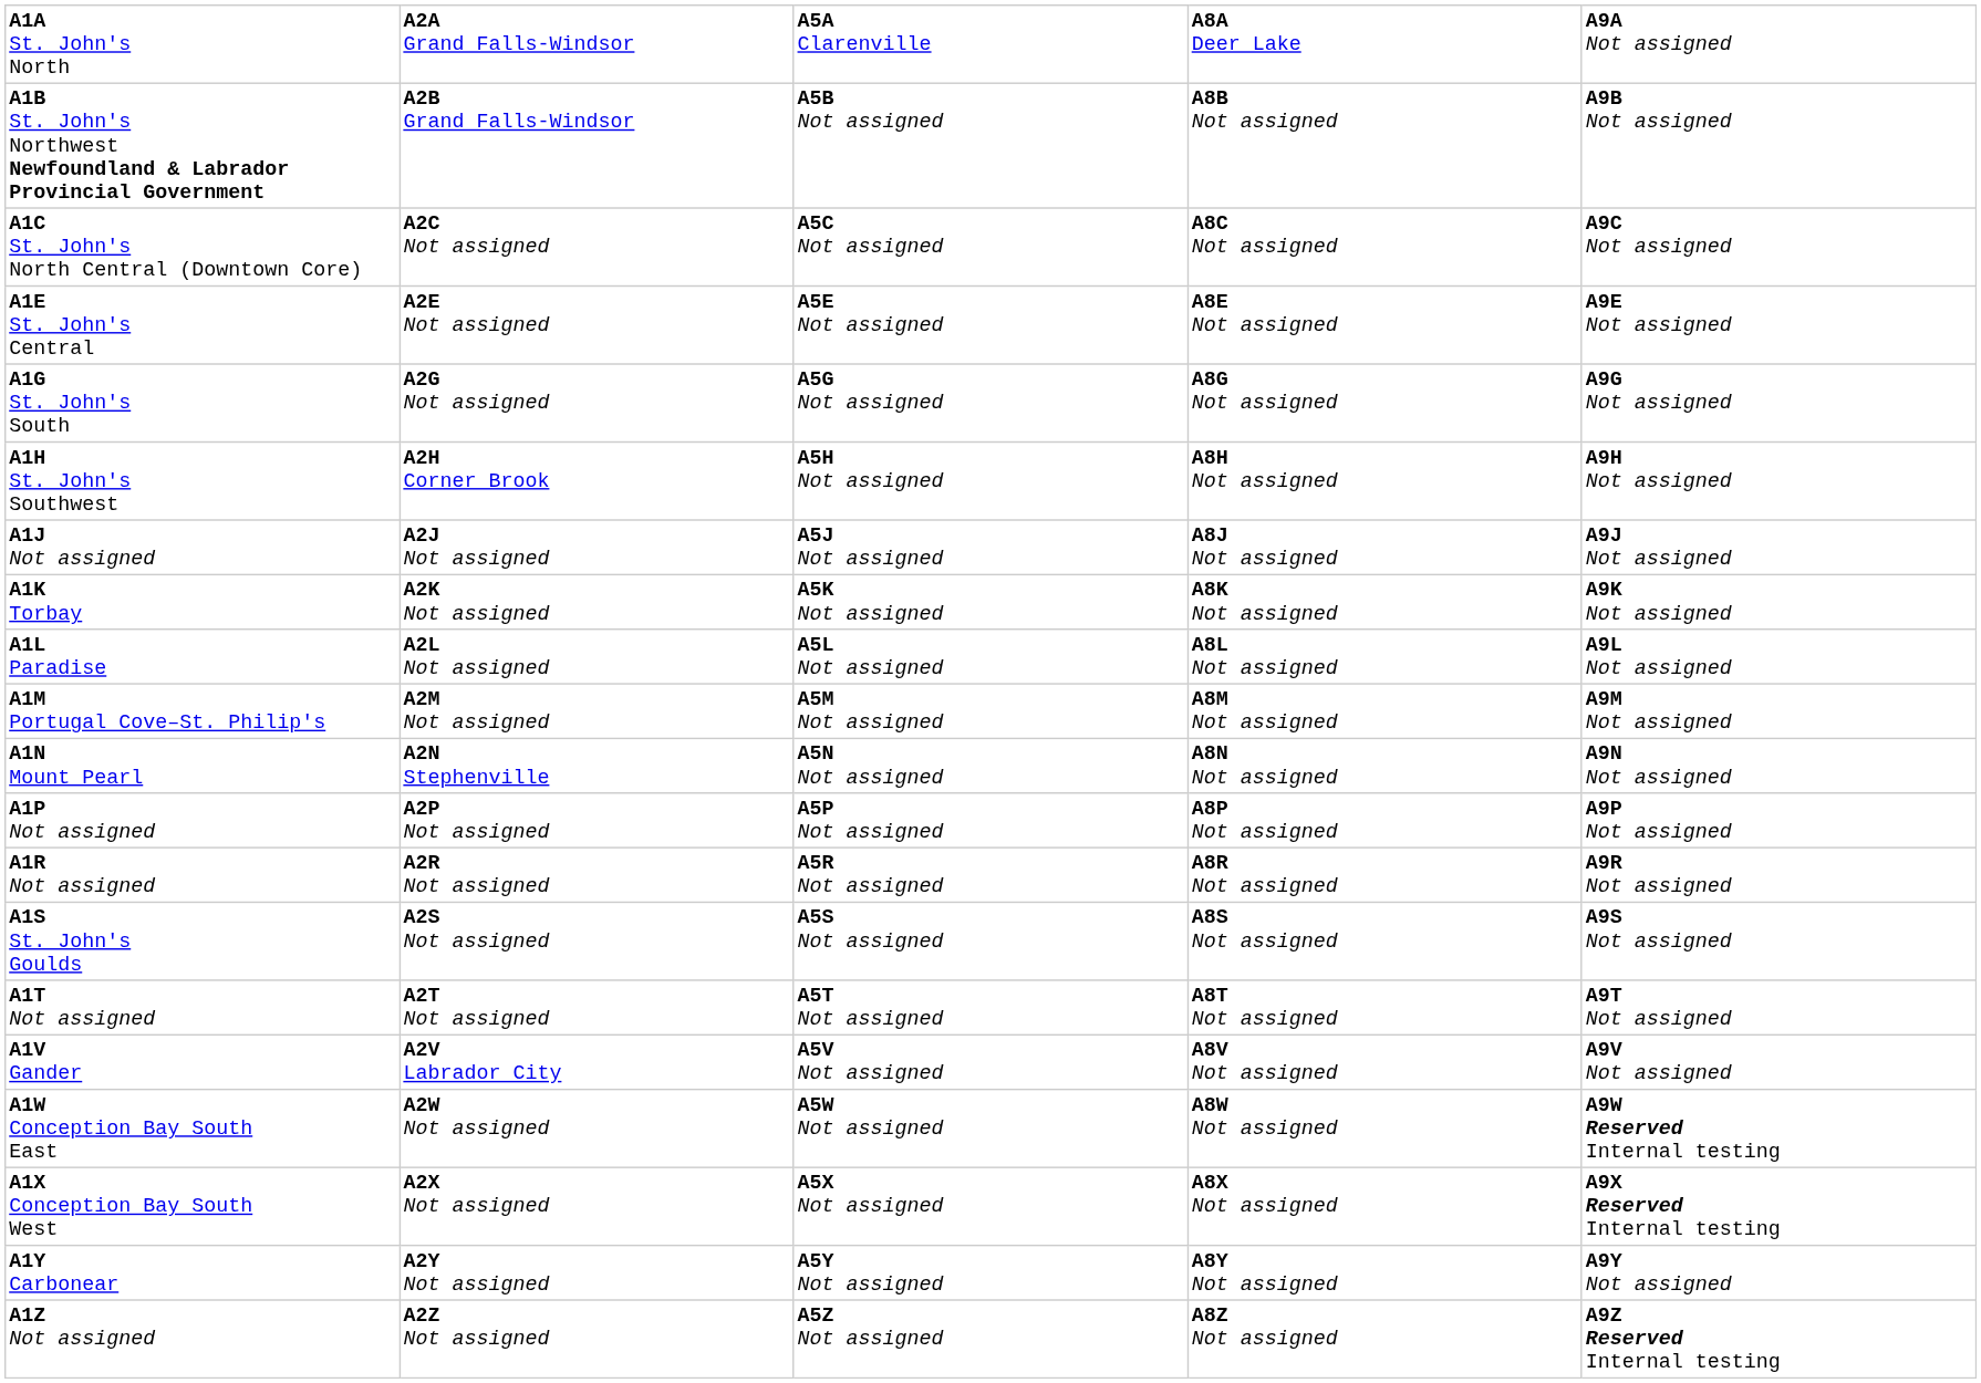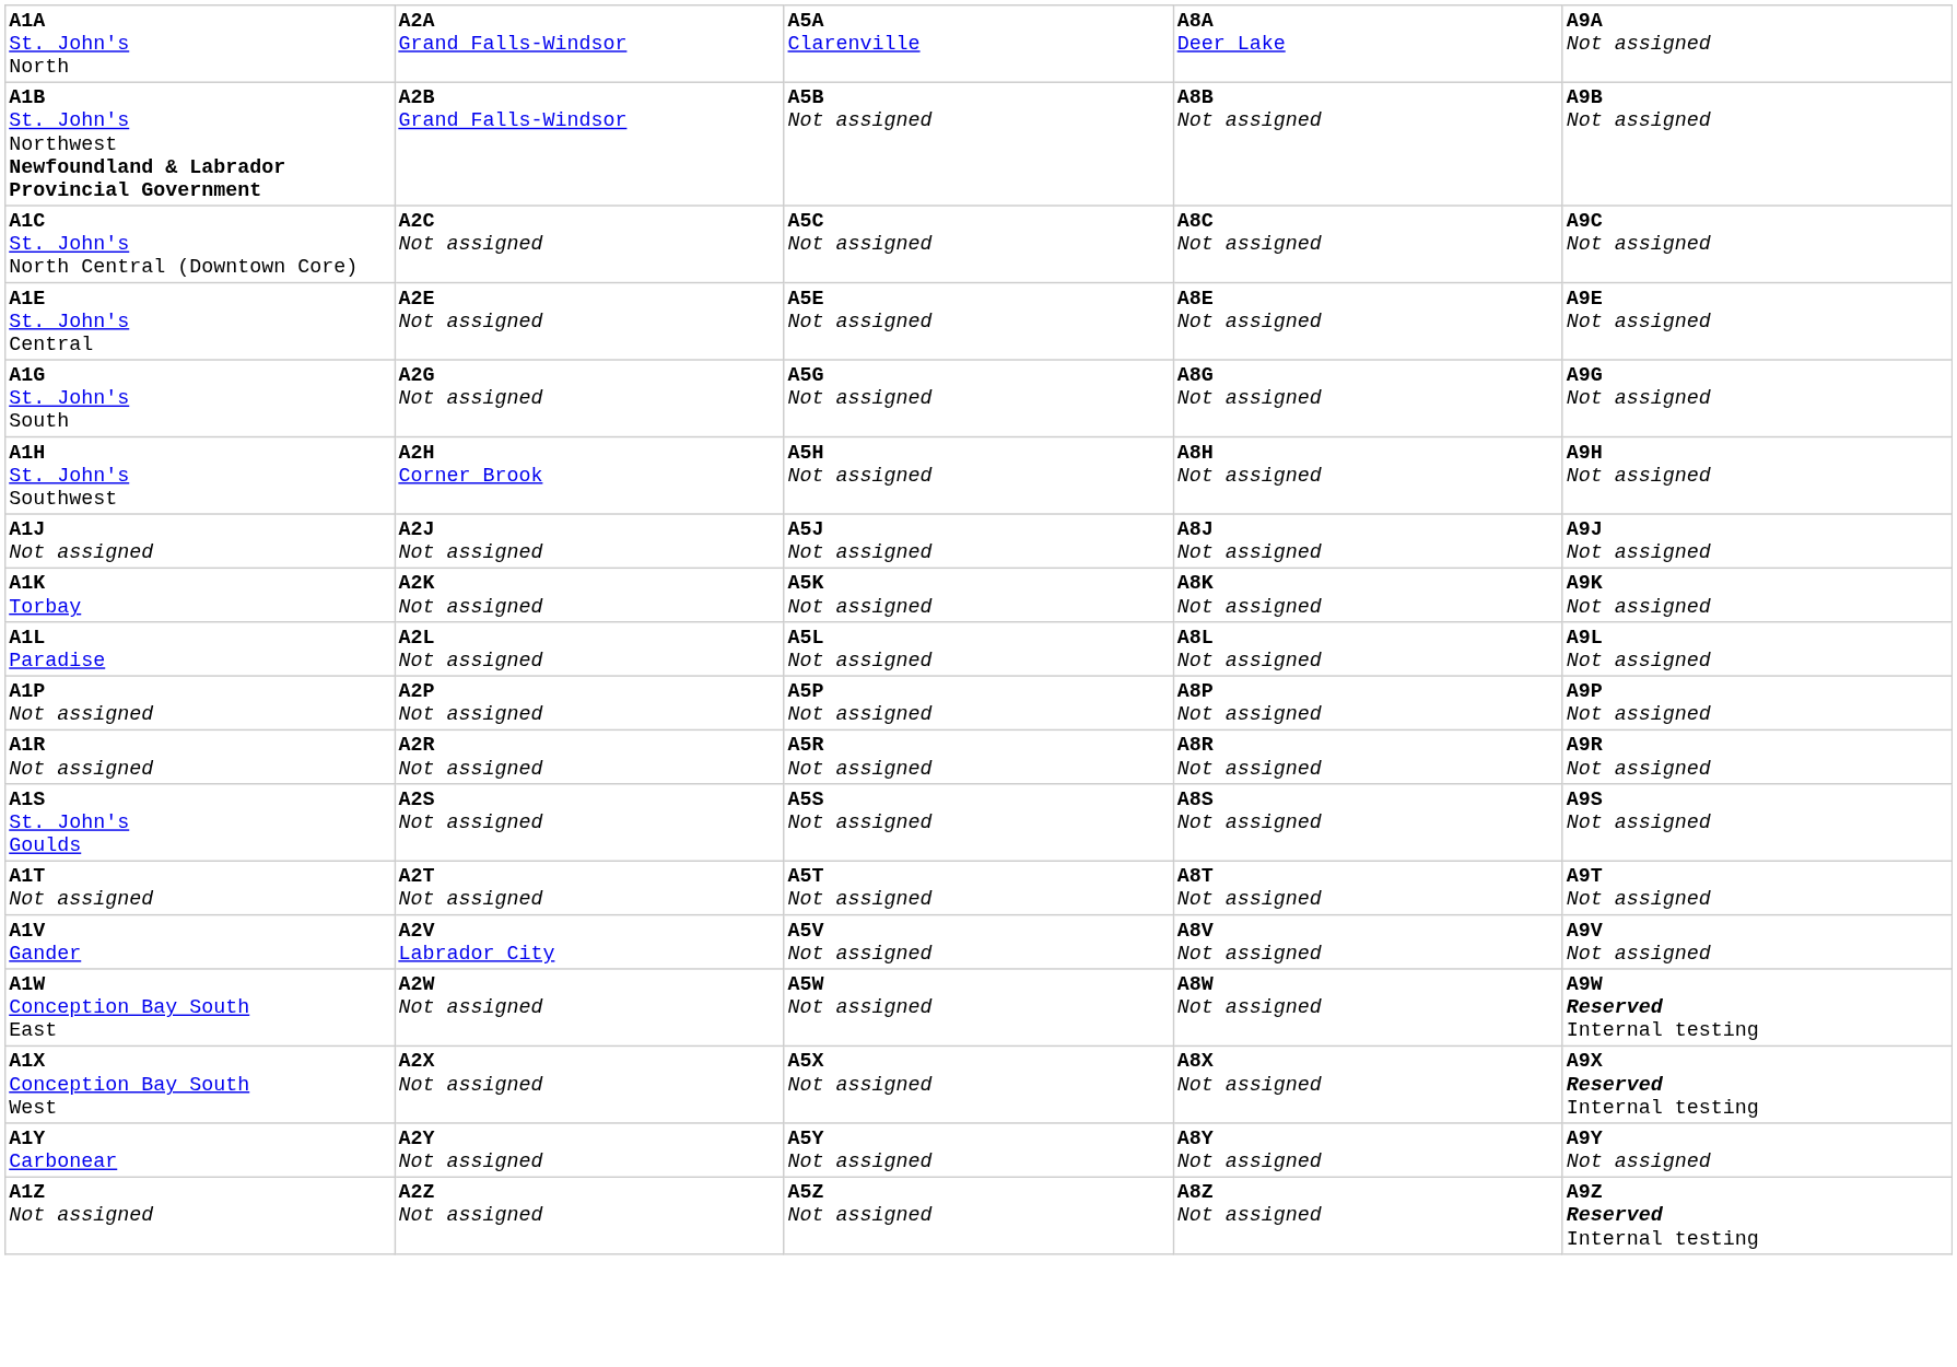 <table style="border-collapse: collapse; border: 1px solid #ccc" width="100%" rules="all" cellpadding="2" rules="all">
 <tr>
 <td width="20%" valign="top"><span><strong>A1A</strong><br><a href='#'>St. John's</a><br>North</span></td>
 <td width="20%" valign="top"><span><strong>A2A</strong><br><a href='#'>Grand Falls-Windsor</a></span></td>
 <td width="20%" valign="top"><span><strong>A5A</strong><br><a href='#'>Clarenville</a></span></td>
 <td width="20%" valign="top"><span><strong>A8A</strong><br><a href='#'>Deer Lake</a></span></td>
 <td width="20%" valign="top"><span><strong>A9A</strong><br><em>Not assigned</em></span></td>
 </tr>
 <tr>
 <td width="20%" valign="top"><span><strong>A1B</strong><br><a href='#'>St. John's</a><br>Northwest</span><br><span><strong>Newfoundland & Labrador Provincial Government</strong></span></td>
 <td width="20%" valign="top"><span><strong>A2B</strong><br><a href='#'>Grand Falls-Windsor</a></span></td>
 <td width="20%" valign="top"><span><strong>A5B</strong><br><em>Not assigned</em></span></td>
 <td width="20%" valign="top"><span><strong>A8B</strong><br><em>Not assigned</em></span></td>
 <td width="20%" valign="top"><span><strong>A9B</strong><br><em>Not assigned</em></span></td>
 </tr>
 <tr>
 <td width="20%" valign="top"><span><strong>A1C</strong><br><a href='#'>St. John's</a><br>North Central (Downtown Core)</span></td>
 <td width="20%" valign="top"><span><strong>A2C</strong><br><em>Not assigned</em></span></td>
 <td width="20%" valign="top"><span><strong>A5C</strong><br><em>Not assigned</em></span></td>
 <td width="20%" valign="top"><span><strong>A8C</strong><br><em>Not assigned</em></span></td>
 <td width="20%" valign="top"><span><strong>A9C</strong><br><em>Not assigned</em></span></td>
 </tr>
 <tr>
 <td width="20%" valign="top"><span><strong>A1E</strong><br><a href='#'>St. John's</a><br>Central</span></td>
 <td width="20%" valign="top"><span><strong>A2E</strong><br><em>Not assigned</em></span></td>
 <td width="20%" valign="top"><span><strong>A5E</strong><br><em>Not assigned</em></span></td>
 <td width="20%" valign="top"><span><strong>A8E</strong><br><em>Not assigned</em></span></td>
 <td width="20%" valign="top"><span><strong>A9E</strong><br><em>Not assigned</em></span></td>
 </tr>
 <tr>
 <td width="20%" valign="top"><span><strong>A1G</strong><br><a href='#'>St. John's</a><br>South</span></td>
 <td width="20%" valign="top"><span><strong>A2G</strong><br><em>Not assigned</em></span></td>
 <td width="20%" valign="top"><span><strong>A5G</strong><br><em>Not assigned</em></span></td>
 <td width="20%" valign="top"><span><strong>A8G</strong><br><em>Not assigned</em></span></td>
 <td width="20%" valign="top"><span><strong>A9G</strong><br><em>Not assigned</em></span></td>
 </tr>
 <tr>
 <td width="20%" valign="top"><span><strong>A1H</strong><br><a href='#'>St. John's</a><br>Southwest</span></td>
 <td width="20%" valign="top"><span><strong>A2H</strong><br><a href='#'>Corner Brook</a></span></td>
 <td width="20%" valign="top"><span><strong>A5H</strong><br><em>Not assigned</em></span></td>
 <td width="20%" valign="top"><span><strong>A8H</strong><br><em>Not assigned</em></span></td>
 <td width="20%" valign="top"><span><strong>A9H</strong><br><em>Not assigned</em></span></td>
 </tr>
 <tr>
 <td width="20%" valign="top"><span><strong>A1J</strong><br><em>Not assigned</em></span></td>
 <td width="20%" valign="top"><span><strong>A2J</strong><br><em>Not assigned</em></span></td>
 <td width="20%" valign="top"><span><strong>A5J</strong><br><em>Not assigned</em></span></td>
 <td width="20%" valign="top"><span><strong>A8J</strong><br><em>Not assigned</em></span></td>
 <td width="20%" valign="top"><span><strong>A9J</strong><br><em>Not assigned</em></span></td>
 </tr>
 <tr>
 <td width="20%" valign="top"><span><strong>A1K</strong><br><a href='#'>Torbay</a></span></td>
 <td width="20%" valign="top"><span><strong>A2K</strong><br><em>Not assigned</em></span></td>
 <td width="20%" valign="top"><span><strong>A5K</strong><br><em>Not assigned</em></span></td>
 <td width="20%" valign="top"><span><strong>A8K</strong><br><em>Not assigned</em></span></td>
 <td width="20%" valign="top"><span><strong>A9K</strong><br><em>Not assigned</em></span></td>
 </tr>
 <tr>
 <td width="20%" valign="top"><span><strong>A1L</strong><br><a href='#'>Paradise</a></span></td>
 <td width="20%" valign="top"><span><strong>A2L</strong><br><em>Not assigned</em></span></td>
 <td width="20%" valign="top"><span><strong>A5L</strong><br><em>Not assigned</em></span></td>
 <td width="20%" valign="top"><span><strong>A8L</strong><br><em>Not assigned</em></span></td>
 <td width="20%" valign="top"><span><strong>A9L</strong><br><em>Not assigned</em></span></td>
 </tr>
 <tr>
-<td width="20%" valign="top"><span><strong>A1M</strong><br><a href='#'>Portugal Cove–St. Philip's</a></span></td>
-<td width="20%" valign="top"><span><strong>A2M</strong><br><em>Not assigned</em></span></td>
-<td width="20%" valign="top"><span><strong>A5M</strong><br><em>Not assigned</em></span></td>
-<td width="20%" valign="top"><span><strong>A8M</strong><br><em>Not assigned</em></span></td>
-<td width="20%" valign="top"><span><strong>A9M</strong><br><em>Not assigned</em></span></td>
-</tr>
-<tr>
-<td width="20%" valign="top"><span><strong>A1N</strong><br><a href='#'>Mount Pearl</a></span></td>
-<td width="20%" valign="top"><span><strong>A2N</strong><br><a href='#'>Stephenville</a></span></td>
-<td width="20%" valign="top"><span><strong>A5N</strong><br><em>Not assigned</em></span></td>
-<td width="20%" valign="top"><span><strong>A8N</strong><br><em>Not assigned</em></span></td>
-<td width="20%" valign="top"><span><strong>A9N</strong><br><em>Not assigned</em></span></td>
-</tr>
-<tr>
 <td width="20%" valign="top"><span><strong>A1P</strong><br><em>Not assigned</em></span></td>
 <td width="20%" valign="top"><span><strong>A2P</strong><br><em>Not assigned</em></span></td>
 <td width="20%" valign="top"><span><strong>A5P</strong><br><em>Not assigned</em></span></td>
 <td width="20%" valign="top"><span><strong>A8P</strong><br><em>Not assigned</em></span></td>
 <td width="20%" valign="top"><span><strong>A9P</strong><br><em>Not assigned</em></span></td>
 </tr>
 <tr>
 <td width="20%" valign="top"><span><strong>A1R</strong><br><em>Not assigned</em></span></td>
 <td width="20%" valign="top"><span><strong>A2R</strong><br><em>Not assigned</em></span></td>
 <td width="20%" valign="top"><span><strong>A5R</strong><br><em>Not assigned</em></span></td>
 <td width="20%" valign="top"><span><strong>A8R</strong><br><em>Not assigned</em></span></td>
 <td width="20%" valign="top"><span><strong>A9R</strong><br><em>Not assigned</em></span></td>
 </tr>
 <tr>
 <td width="20%" valign="top"><span><strong>A1S</strong><br><a href='#'>St. John's</a><br><a href='#'>Goulds</a></span></td>
 <td width="20%" valign="top"><span><strong>A2S</strong><br><em>Not assigned</em></span></td>
 <td width="20%" valign="top"><span><strong>A5S</strong><br><em>Not assigned</em></span></td>
 <td width="20%" valign="top"><span><strong>A8S</strong><br><em>Not assigned</em></span></td>
 <td width="20%" valign="top"><span><strong>A9S</strong><br><em>Not assigned</em></span></td>
 </tr>
 <tr>
 <td width="20%" valign="top"><span><strong>A1T</strong><br><em>Not assigned</em></span></td>
 <td width="20%" valign="top"><span><strong>A2T</strong><br><em>Not assigned</em></span></td>
 <td width="20%" valign="top"><span><strong>A5T</strong><br><em>Not assigned</em></span></td>
 <td width="20%" valign="top"><span><strong>A8T</strong><br><em>Not assigned</em></span></td>
 <td width="20%" valign="top"><span><strong>A9T</strong><br><em>Not assigned</em></span></td>
 </tr>
 <tr>
 <td width="20%" valign="top"><span><strong>A1V</strong><br><a href='#'>Gander</a></span></td>
 <td width="20%" valign="top"><span><strong>A2V</strong><br><a href='#'>Labrador City</a></span></td>
 <td width="20%" valign="top"><span><strong>A5V</strong><br><em>Not assigned</em></span></td>
 <td width="20%" valign="top"><span><strong>A8V</strong><br><em>Not assigned</em></span></td>
 <td width="20%" valign="top"><span><strong>A9V</strong><br><em>Not assigned</em></span></td>
 </tr>
 <tr>
 <td width="20%" valign="top"><span><strong>A1W</strong><br><a href='#'>Conception Bay South</a><br>East</span></td>
 <td width="20%" valign="top"><span><strong>A2W</strong><br><em>Not assigned</em></span></td>
 <td width="20%" valign="top"><span><strong>A5W</strong><br><em>Not assigned</em></span></td>
 <td width="20%" valign="top"><span><strong>A8W</strong><br><em>Not assigned</em></span></td>
 <td width="20%" valign="top"><span><strong>A9W</strong><br><strong><em>Reserved</em></strong><br>Internal testing</span></td>
 </tr>
 <tr>
 <td width="20%" valign="top"><span><strong>A1X</strong><br><a href='#'>Conception Bay South</a><br>West</span></td>
 <td width="20%" valign="top"><span><strong>A2X</strong><br><em>Not assigned</em></span></td>
 <td width="20%" valign="top"><span><strong>A5X</strong><br><em>Not assigned</em></span></td>
 <td width="20%" valign="top"><span><strong>A8X</strong><br><em>Not assigned</em></span></td>
 <td width="20%" valign="top"><span><strong>A9X</strong><br><strong><em>Reserved</em></strong><br>Internal testing</span></td>
 </tr>
 <tr>
 <td width="20%" valign="top"><span><strong>A1Y</strong><br><a href='#'>Carbonear</a></span></td>
 <td width="20%" valign="top"><span><strong>A2Y</strong><br><em>Not assigned</em></span></td>
 <td width="20%" valign="top"><span><strong>A5Y</strong><br><em>Not assigned</em></span></td>
 <td width="20%" valign="top"><span><strong>A8Y</strong><br><em>Not assigned</em></span></td>
 <td width="20%" valign="top"><span><strong>A9Y</strong><br><em>Not assigned</em></span></td>
 </tr>
 <tr>
 <td width="20%" valign="top"><span><strong>A1Z</strong><br><em>Not assigned</em></span></td>
 <td width="20%" valign="top"><span><strong>A2Z</strong><br><em>Not assigned</em></span></td>
 <td width="20%" valign="top"><span><strong>A5Z</strong><br><em>Not assigned</em></span></td>
 <td width="20%" valign="top"><span><strong>A8Z</strong><br><em>Not assigned</em></span></td>
 <td width="20%" valign="top"><span><strong>A9Z</strong><br><strong><em>Reserved</em></strong><br>Internal testing</span></td>
 </tr>
 </table>
